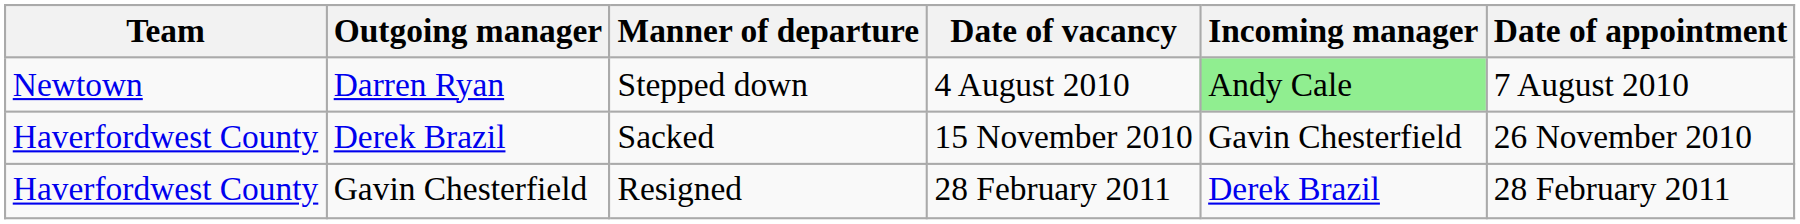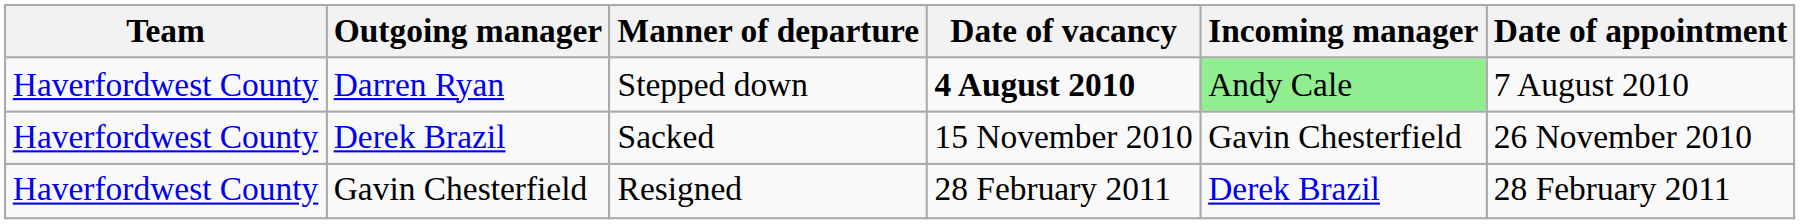 <table class="wikitable">
 <tr>
 <th>Team</th>
 <th>Outgoing manager</th>
 <th>Manner of departure</th>
 <th>Date of vacancy</th>
 <th>Incoming manager</th>
 <th>Date of appointment</th>
 </tr>
 <tr>
-<td><a href='#'>Newtown</a></td>
+<td><a href='#'>Haverfordwest County</a></td>
 <td> <a href='#'>Darren Ryan</a></td>
 <td>Stepped down</td>
-<td>4 August 2010</td>
+<td><strong>4 August 2010</strong></td>
 <td style="background: lightgreen;"> Andy Cale</td>
 <td>7 August 2010</td>
 </tr>
 <tr>
 <td><a href='#'>Haverfordwest County</a></td>
 <td> <a href='#'>Derek Brazil</a></td>
 <td>Sacked</td>
 <td>15 November 2010</td>
 <td> Gavin Chesterfield</td>
 <td>26 November 2010</td>
 </tr>
 <tr>
 <td><a href='#'>Haverfordwest County</a></td>
 <td> Gavin Chesterfield</td>
 <td>Resigned</td>
 <td>28 February 2011</td>
 <td> <a href='#'>Derek Brazil</a></td>
 <td>28 February 2011</td>
 </tr>
 </table>
